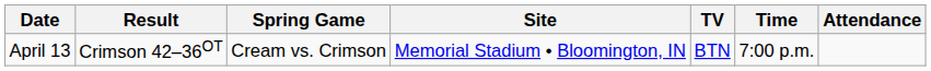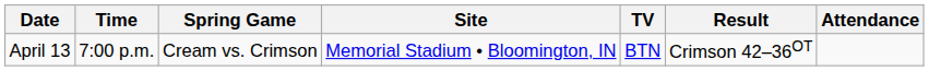 <table class="wikitable" style="font-size:95%;">
 <tr>
 <th>Date</th>
-<th>Result</th>
+<th>Time</th>
 <th>Spring Game</th>
 <th>Site</th>
 <th>TV</th>
-<th>Time</th>
+<th>Result</th>
 <th>Attendance</th>
 </tr>
 <tr>
 <td>April 13</td>
-<td>Crimson 42–36<sup>OT</sup></td>
+<td>7:00 p.m.</td>
 <td>Cream vs. Crimson</td>
 <td><a href='#'>Memorial Stadium</a> • <a href='#'>Bloomington, IN</a></td>
 <td><a href='#'>BTN</a></td>
-<td>7:00 p.m.</td>
+<td>Crimson 42–36<sup>OT</sup></td>
 <td></td>
 </tr>
 </table>
